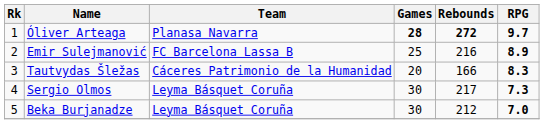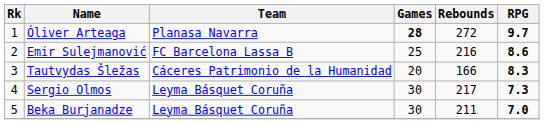 <table class="wikitable" style="text-align: center;">
 <tr>
 <th>Rk</th>
 <th>Name</th>
 <th>Team</th>
 <th>Games</th>
 <th>Rebounds</th>
 <th width=40>RPG</th>
 </tr>
 <tr>
 <td>1</td>
 <td align="left"> <a href='#'>Óliver Arteaga</a></td>
 <td align="left"><a href='#'>Planasa Navarra</a></td>
 <td><strong>28</strong></td>
-<td><strong>272</strong></td>
+<td>272</td>
 <td><strong>9.7</strong></td>
 </tr>
 <tr>
 <td>2</td>
 <td align="left"> <a href='#'>Emir Sulejmanović</a></td>
 <td align="left"><a href='#'>FC Barcelona Lassa B</a></td>
 <td>25</td>
 <td>216</td>
-<td><strong>8.9</strong></td>
+<td><strong>8.6</strong></td>
 </tr>
 <tr>
 <td>3</td>
 <td align="left"> <a href='#'>Tautvydas Šležas</a></td>
 <td align="left"><a href='#'>Cáceres Patrimonio de la Humanidad</a></td>
 <td>20</td>
 <td>166</td>
 <td><strong>8.3</strong></td>
 </tr>
 <tr>
 <td>4</td>
 <td align="left"> <a href='#'>Sergio Olmos</a></td>
 <td align="left"><a href='#'>Leyma Básquet Coruña</a></td>
 <td>30</td>
 <td>217</td>
 <td><strong>7.3</strong></td>
 </tr>
 <tr>
 <td>5</td>
 <td align="left"> <a href='#'>Beka Burjanadze</a></td>
 <td align="left"><a href='#'>Leyma Básquet Coruña</a></td>
 <td>30</td>
-<td>212</td>
+<td>211</td>
 <td><strong>7.0</strong></td>
 </tr>
 <tr>
 </tr>
 </table>
